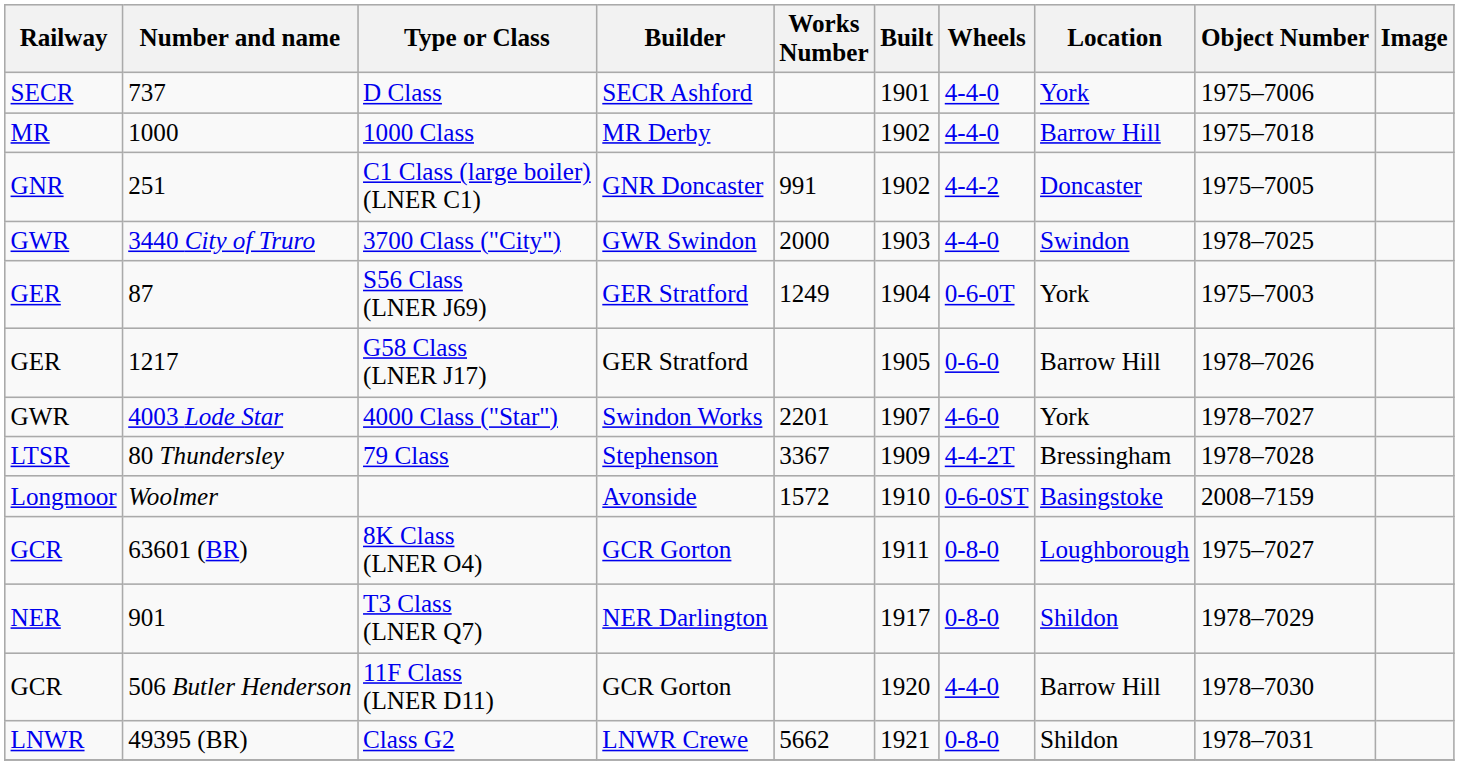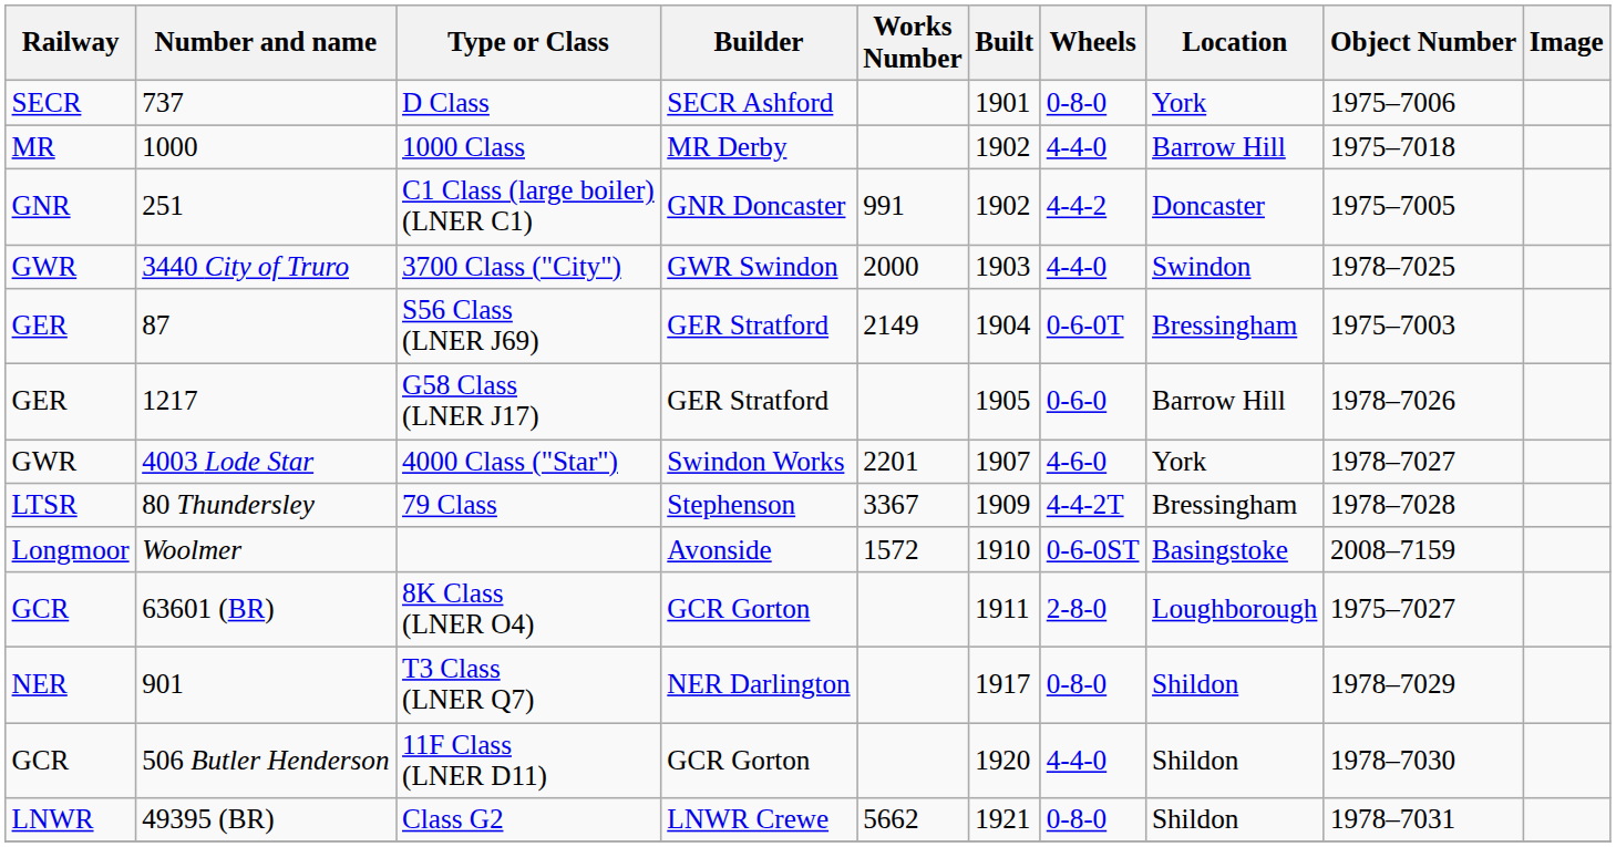 <table class="wikitable sortable">
 <tr>
 <th>Railway</th>
 <th>Number and name</th>
 <th>Type or Class</th>
 <th>Builder</th>
 <th>Works<br>Number</th>
 <th>Built</th>
 <th>Wheels</th>
 <th>Location</th>
 <th>Object Number</th>
 <th>Image</th>
 </tr>
 <tr>
 <td><a href='#'>SECR</a></td>
 <td>737</td>
 <td><a href='#'>D Class</a></td>
 <td><a href='#'>SECR Ashford</a></td>
 <td></td>
 <td>1901</td>
-<td><a href='#'>4-4-0</a></td>
+<td><a href='#'>0-8-0</a></td>
 <td><a href='#'>York</a></td>
 <td>1975–7006</td>
 <td></td>
 </tr>
 <tr>
 <td><a href='#'>MR</a></td>
 <td>1000</td>
 <td><a href='#'>1000 Class</a></td>
 <td><a href='#'>MR Derby</a></td>
 <td></td>
 <td>1902</td>
 <td><a href='#'>4-4-0</a></td>
 <td><a href='#'>Barrow Hill</a></td>
 <td>1975–7018</td>
 <td></td>
 </tr>
 <tr>
 <td><a href='#'>GNR</a></td>
 <td>251</td>
 <td><a href='#'>C1 Class (large boiler)</a><br>(LNER C1)</td>
 <td><a href='#'>GNR Doncaster</a></td>
 <td>991</td>
 <td>1902</td>
 <td><a href='#'>4-4-2</a></td>
 <td><a href='#'>Doncaster</a></td>
 <td>1975–7005</td>
 <td></td>
 </tr>
 <tr>
 <td><a href='#'>GWR</a></td>
 <td><a href='#'>3440 <em>City of Truro</em></a></td>
 <td><a href='#'>3700 Class ("City")</a></td>
 <td><a href='#'>GWR Swindon</a></td>
 <td>2000</td>
 <td>1903</td>
 <td><a href='#'>4-4-0</a></td>
 <td><a href='#'>Swindon</a></td>
 <td>1978–7025</td>
 <td></td>
 </tr>
 <tr>
 <td><a href='#'>GER</a></td>
 <td>87</td>
 <td><a href='#'>S56 Class</a><br>(LNER J69)</td>
 <td><a href='#'>GER Stratford</a></td>
-<td>1249</td>
+<td>2149</td>
 <td>1904</td>
 <td><a href='#'>0-6-0T</a></td>
-<td>York</td>
+<td><a href='#'>Bressingham</a></td>
 <td>1975–7003</td>
 <td></td>
 </tr>
 <tr>
 <td>GER</td>
 <td>1217</td>
 <td><a href='#'>G58 Class</a><br>(LNER J17)</td>
 <td>GER Stratford</td>
 <td></td>
 <td>1905</td>
 <td><a href='#'>0-6-0</a></td>
 <td>Barrow Hill</td>
 <td>1978–7026</td>
 <td></td>
 </tr>
 <tr>
 <td>GWR</td>
 <td><a href='#'>4003 <em>Lode Star</em></a></td>
 <td><a href='#'>4000 Class ("Star")</a></td>
 <td><a href='#'>Swindon Works</a></td>
 <td>2201</td>
 <td>1907</td>
 <td><a href='#'>4-6-0</a></td>
 <td>York</td>
 <td>1978–7027</td>
 <td></td>
 </tr>
 <tr>
 <td><a href='#'>LTSR</a></td>
 <td>80 <em>Thundersley</em></td>
 <td><a href='#'>79 Class</a></td>
 <td><a href='#'>Stephenson</a></td>
 <td>3367</td>
 <td>1909</td>
 <td><a href='#'>4-4-2T</a></td>
 <td>Bressingham</td>
 <td>1978–7028</td>
 <td></td>
 </tr>
 <tr>
 <td><a href='#'>Longmoor</a></td>
 <td><em>Woolmer</em></td>
 <td></td>
 <td><a href='#'>Avonside</a></td>
 <td>1572</td>
 <td>1910</td>
 <td><a href='#'>0-6-0ST</a></td>
 <td><a href='#'>Basingstoke</a></td>
 <td>2008–7159</td>
 <td></td>
 </tr>
 <tr>
 <td><a href='#'>GCR</a></td>
 <td>63601 (<a href='#'>BR</a>)</td>
 <td><a href='#'>8K Class</a><br>(LNER O4)</td>
 <td><a href='#'>GCR Gorton</a></td>
 <td></td>
 <td>1911</td>
-<td><a href='#'>0-8-0</a></td>
+<td><a href='#'>2-8-0</a></td>
 <td><a href='#'>Loughborough</a></td>
 <td>1975–7027</td>
 <td></td>
 </tr>
 <tr>
 <td><a href='#'>NER</a></td>
 <td>901</td>
 <td><a href='#'>T3 Class</a><br>(LNER Q7)</td>
 <td><a href='#'>NER Darlington</a></td>
 <td></td>
 <td>1917</td>
 <td><a href='#'>0-8-0</a></td>
 <td><a href='#'>Shildon</a></td>
 <td>1978–7029</td>
 <td></td>
 </tr>
 <tr>
 <td>GCR</td>
 <td>506 <em>Butler Henderson</em></td>
 <td><a href='#'>11F Class</a><br>(LNER D11)</td>
 <td>GCR Gorton</td>
 <td></td>
 <td>1920</td>
 <td><a href='#'>4-4-0</a></td>
-<td>Barrow Hill</td>
+<td>Shildon</td>
 <td>1978–7030</td>
 <td></td>
 </tr>
 <tr>
 <td><a href='#'>LNWR</a></td>
 <td>49395 (BR)</td>
 <td><a href='#'>Class G2</a></td>
 <td><a href='#'>LNWR Crewe</a></td>
 <td>5662</td>
 <td>1921</td>
 <td><a href='#'>0-8-0</a></td>
 <td>Shildon</td>
 <td>1978–7031</td>
 <td></td>
 </tr>
 <tr>
 </tr>
 </table>
